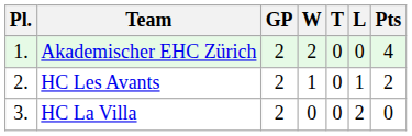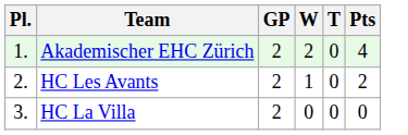 <table class="wikitable">
 <tr>
 <th>Pl.</th>
 <th>Team</th>
 <th>GP</th>
 <th>W</th>
 <th>T</th>
-<th>L</th>
 <th>Pts</th>
 </tr>
 <tr align="center " bgcolor="#e6fae6">
 <td>1.</td>
 <td align="left"><a href='#'>Akademischer EHC Zürich</a></td>
 <td>2</td>
 <td>2</td>
-<td>0</td>
 <td>0</td>
 <td>4</td>
 </tr>
 <tr align="center "  bgcolor="#FFFFFF">
 <td>2.</td>
 <td align="left"><a href='#'>HC Les Avants</a></td>
 <td>2</td>
 <td>1</td>
 <td>0</td>
-<td>1</td>
 <td>2</td>
 </tr>
 <tr align="center " bgcolor="#FFFFFF">
 <td>3.</td>
 <td align="left"><a href='#'>HC La Villa</a></td>
 <td>2</td>
 <td>0</td>
 <td>0</td>
-<td>2</td>
 <td>0</td>
 </tr>
 </table>
